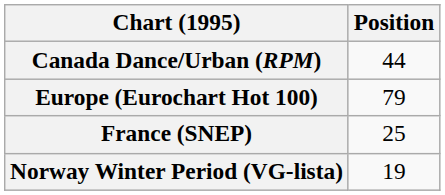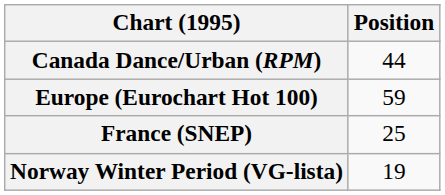 <table class="wikitable plainrowheaders sortable">
 <tr>
 <th>Chart (1995)</th>
 <th>Position</th>
 </tr>
 <tr>
 <th scope="row">Canada Dance/Urban (<em>RPM</em>)</th>
 <td style="text-align:center;">44</td>
 </tr>
 <tr>
 <th scope="row">Europe (Eurochart Hot 100)</th>
-<td style="text-align:center;">79</td>
+<td style="text-align:center;">59</td>
 </tr>
 <tr>
 <th scope="row">France (SNEP)</th>
 <td style="text-align:center;">25</td>
 </tr>
 <tr>
 <th scope="row">Norway Winter Period (VG-lista)</th>
 <td style="text-align:center;">19</td>
 </tr>
 </table>
